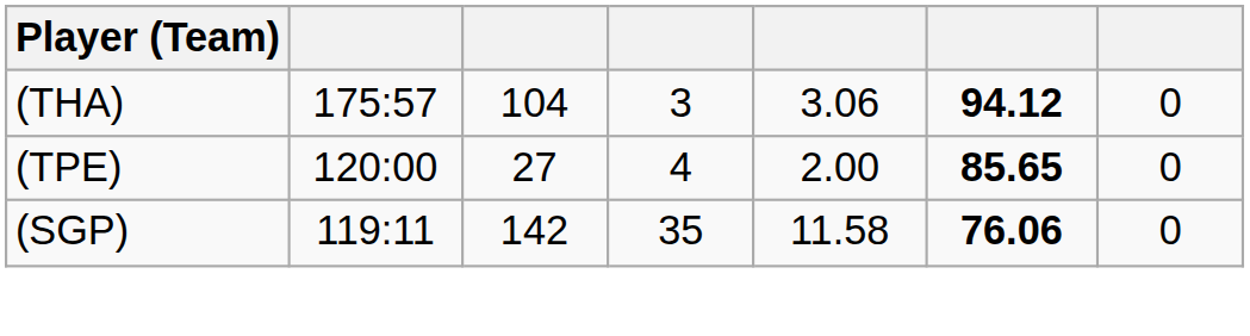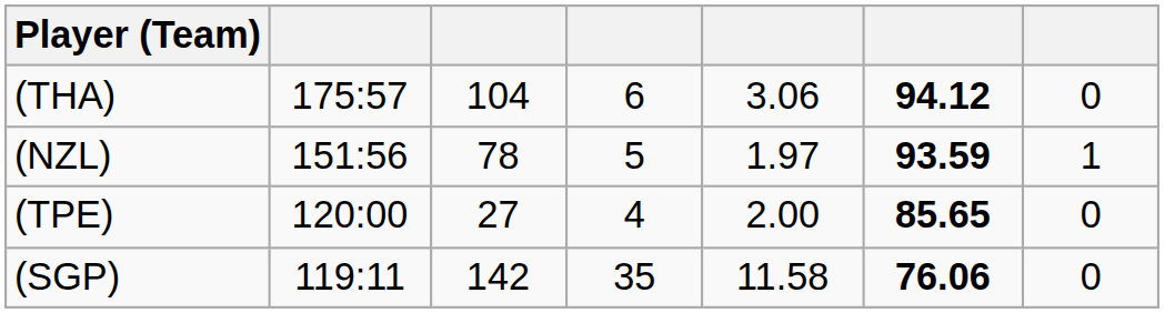 <table class="wikitable sortable" style="text-align:center;">
 <tr>
 <th>Player (Team)</th>
 <th width="60px"></th>
 <th width="50px"></th>
 <th width="50px"></th>
 <th width="60px"></th>
 <th width="60px"></th>
 <th width="50px"></th>
 </tr>
 <tr>
 <td align=left>  (THA)</td>
 <td>175:57</td>
 <td>104</td>
-<td>3</td>
+<td>6</td>
 <td>3.06</td>
 <td><strong>94.12</strong></td>
 <td>0</td>
+</tr>
+<tr>
+<td align=left>  (NZL)</td>
+<td>151:56</td>
+<td>78</td>
+<td>5</td>
+<td>1.97</td>
+<td><strong>93.59</strong></td>
+<td>1</td>
 </tr>
 <tr>
 <td align=left>  (TPE)</td>
 <td>120:00</td>
 <td>27</td>
 <td>4</td>
 <td>2.00</td>
 <td><strong>85.65</strong></td>
 <td>0</td>
 </tr>
 <tr>
 <td align=left>  (SGP)</td>
 <td>119:11</td>
 <td>142</td>
 <td>35</td>
 <td>11.58</td>
 <td><strong>76.06</strong></td>
 <td>0</td>
 </tr>
 </table>
